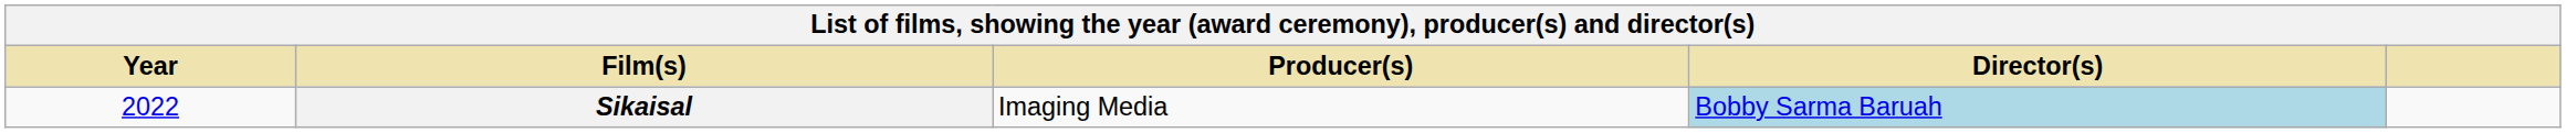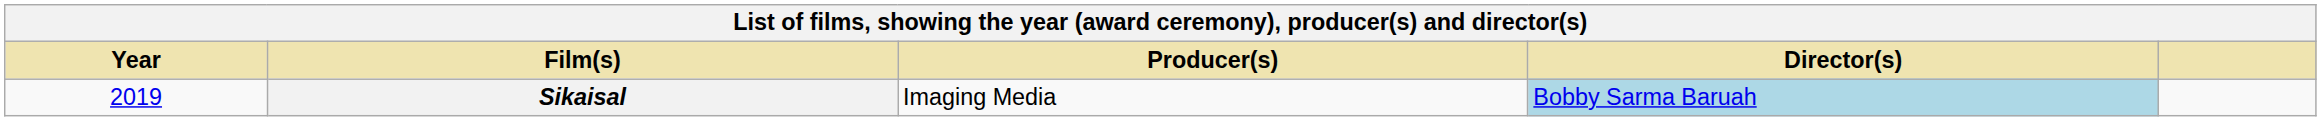 <table class="wikitable  sortable plainrowheaders" style="width:100%">
 <tr>
 <th colspan="5">List of films, showing the year (award ceremony), producer(s) and director(s)</th>
 </tr>
 <tr>
 <th scope="col" style="background-color:#EFE4B0;width:5%;">Year</th>
 <th scope="col" style="background-color:#EFE4B0;width:12%;">Film(s)</th>
 <th scope="col" style="background-color:#EFE4B0;width:12%;">Producer(s)</th>
 <th scope="col" style="background-color:#EFE4B0;width:12%;">Director(s)</th>
 <th scope="col" style="background-color:#EFE4B0;width:3%;"  class="unsortable"></th>
 </tr>
 <tr>
-<td style="text-align:center;"><a href='#'>2022<br></a></td>
+<td style="text-align:center;"><a href='#'>2019<br></a></td>
 <th scope="row"><em>Sikaisal</em></th>
 <td>Imaging Media</td>
 <td style="background: lightblue;"><a href='#'>Bobby Sarma Baruah</a></td>
 <td style="text-align:center;"></td>
 </tr>
 </table>
